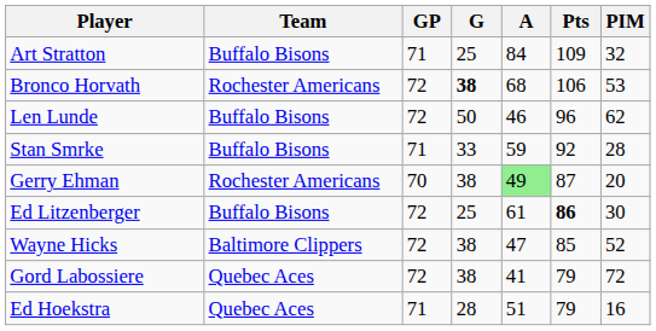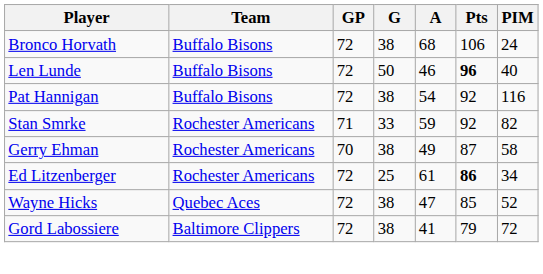 <table class="wikitable">
 <tr>
 <th bgcolor="#DDDDFF" width="30%">Player</th>
 <th bgcolor="#DDDDFF" width="30%">Team</th>
 <th bgcolor="#DDDDFF" width="7.5%">GP</th>
 <th bgcolor="#DDDDFF" width="7.5%">G</th>
 <th bgcolor="#DDDDFF" width="7.5%">A</th>
 <th bgcolor="#DDDDFF" width="7.5%">Pts</th>
 <th bgcolor="#DDDDFF" width="7.5%">PIM</th>
 </tr>
 <tr>
-<td><a href='#'>Art Stratton</a></td>
+<td><a href='#'>Bronco Horvath</a></td>
 <td><a href='#'>Buffalo Bisons</a></td>
-<td>71</td>
-<td>25</td>
-<td>84</td>
-<td>109</td>
-<td>32</td>
-</tr>
-<tr>
-<td><a href='#'>Bronco Horvath</a></td>
-<td><a href='#'>Rochester Americans</a></td>
 <td>72</td>
-<td><strong>38</strong></td>
+<td>38</td>
 <td>68</td>
 <td>106</td>
-<td>53</td>
+<td>24</td>
 </tr>
 <tr>
 <td><a href='#'>Len Lunde</a></td>
 <td><a href='#'>Buffalo Bisons</a></td>
 <td>72</td>
 <td>50</td>
 <td>46</td>
-<td>96</td>
-<td>62</td>
+<td><strong>96</strong></td>
+<td>40</td>
+</tr>
+<tr>
+<td><a href='#'>Pat Hannigan</a></td>
+<td><a href='#'>Buffalo Bisons</a></td>
+<td>72</td>
+<td>38</td>
+<td>54</td>
+<td>92</td>
+<td>116</td>
 </tr>
 <tr>
 <td><a href='#'>Stan Smrke</a></td>
-<td><a href='#'>Buffalo Bisons</a></td>
+<td><a href='#'>Rochester Americans</a></td>
 <td>71</td>
 <td>33</td>
 <td>59</td>
 <td>92</td>
-<td>28</td>
+<td>82</td>
 </tr>
 <tr>
 <td><a href='#'>Gerry Ehman</a></td>
 <td><a href='#'>Rochester Americans</a></td>
 <td>70</td>
 <td>38</td>
-<td style="background: lightgreen;">49</td>
+<td>49</td>
 <td>87</td>
-<td>20</td>
+<td>58</td>
 </tr>
 <tr>
 <td><a href='#'>Ed Litzenberger</a></td>
-<td><a href='#'>Buffalo Bisons</a></td>
+<td><a href='#'>Rochester Americans</a></td>
 <td>72</td>
 <td>25</td>
 <td>61</td>
 <td><strong>86</strong></td>
-<td>30</td>
+<td>34</td>
 </tr>
 <tr>
 <td><a href='#'>Wayne Hicks</a></td>
-<td><a href='#'>Baltimore Clippers</a></td>
+<td><a href='#'>Quebec Aces</a></td>
 <td>72</td>
 <td>38</td>
 <td>47</td>
 <td>85</td>
 <td>52</td>
 </tr>
 <tr>
 <td><a href='#'>Gord Labossiere</a></td>
-<td><a href='#'>Quebec Aces</a></td>
+<td><a href='#'>Baltimore Clippers</a></td>
 <td>72</td>
 <td>38</td>
 <td>41</td>
 <td>79</td>
 <td>72</td>
 </tr>
-<tr>
-<td><a href='#'>Ed Hoekstra</a></td>
-<td><a href='#'>Quebec Aces</a></td>
-<td>71</td>
-<td>28</td>
-<td>51</td>
-<td>79</td>
-<td>16</td>
-</tr>
 </table>
